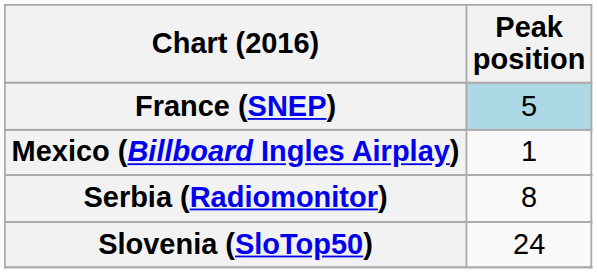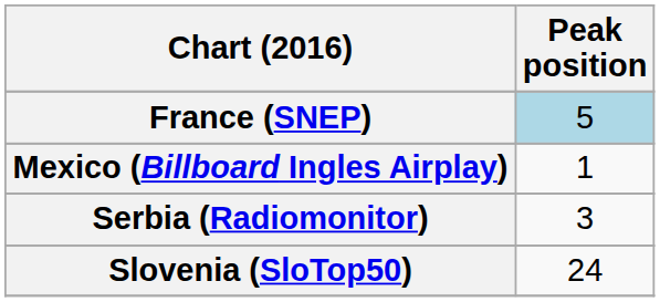 <table class="wikitable sortable plainrowheaders" style="text-align:center">
 <tr>
 <th scope="col">Chart (2016)</th>
 <th scope="col">Peak<br> position</th>
 </tr>
 <tr>
 </tr>
 <tr>
 </tr>
 <tr>
 </tr>
 <tr>
 </tr>
 <tr>
 <th scope="row">France (<a href='#'>SNEP</a>)</th>
 <td style="background: lightblue;">5</td>
 </tr>
 <tr>
 </tr>
 <tr>
 </tr>
 <tr>
 </tr>
 <tr>
 <th scope="row">Mexico (<a href='#'><em>Billboard</em> Ingles Airplay</a>)</th>
 <td>1</td>
 </tr>
 <tr>
 </tr>
 <tr>
 </tr>
 <tr>
 <th scope="row">Serbia (<a href='#'>Radiomonitor</a>)</th>
-<td>8</td>
+<td>3</td>
 </tr>
 <tr>
 </tr>
 <tr>
 </tr>
 <tr>
 <th scope="row">Slovenia (<a href='#'>SloTop50</a>)</th>
 <td>24</td>
 </tr>
 <tr>
 </tr>
 <tr>
 </tr>
 <tr>
 </tr>
 <tr>
 </tr>
 </table>
